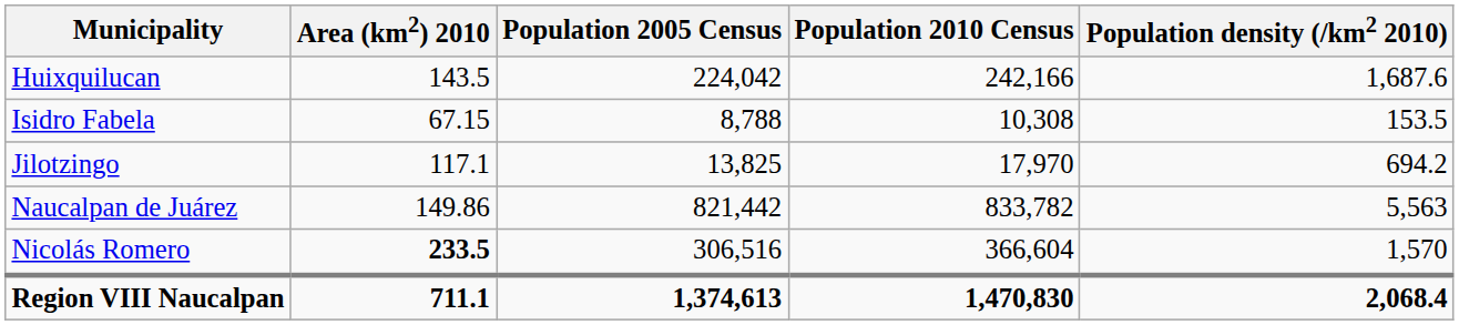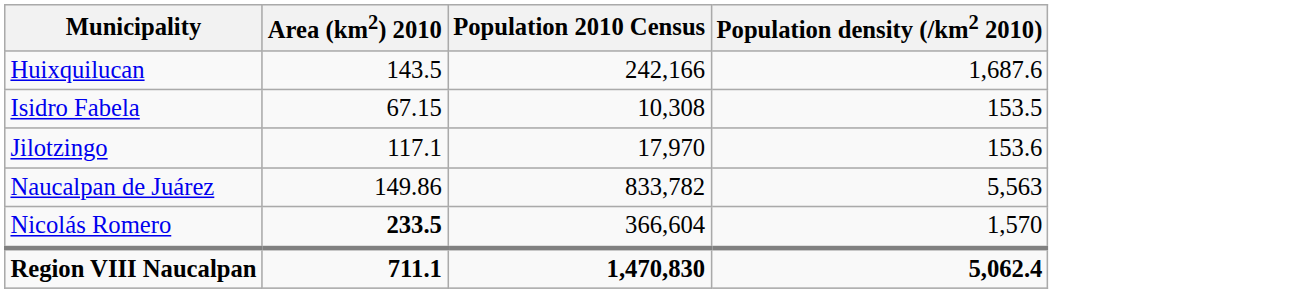 <table class="wikitable" style="text-align:right">
 <tr>
 <th>Municipality</th>
 <th>Area (km<sup>2</sup>) 2010</th>
-<th>Population 2005 Census</th>
 <th>Population 2010 Census</th>
 <th>Population density (/km<sup>2</sup> 2010)</th>
 </tr>
 <tr>
 <td align=left><a href='#'>Huixquilucan</a></td>
 <td>143.5</td>
-<td>224,042</td>
 <td>242,166</td>
 <td>1,687.6</td>
 </tr>
 <tr>
 <td align=left><a href='#'>Isidro Fabela</a></td>
 <td>67.15</td>
-<td>8,788</td>
 <td>10,308</td>
 <td>153.5</td>
 </tr>
 <tr>
 <td align=left><a href='#'>Jilotzingo</a></td>
 <td>117.1</td>
-<td>13,825</td>
 <td>17,970</td>
-<td>694.2</td>
+<td>153.6</td>
 </tr>
 <tr>
 <td align=left><a href='#'>Naucalpan de Juárez</a></td>
 <td>149.86</td>
-<td>821,442</td>
 <td>833,782</td>
 <td>5,563</td>
 </tr>
 <tr>
 <td align=left><a href='#'>Nicolás Romero</a></td>
 <td><strong>233.5</strong></td>
-<td>306,516</td>
 <td>366,604</td>
 <td>1,570</td>
 </tr>
 <tr>
 <td align=left style="border-top:3px solid grey;"><strong>Region VIII Naucalpan</strong></td>
 <td style="border-top:3px solid grey;"><strong>711.1</strong></td>
-<td style="border-top:3px solid grey;"><strong>1,374,613</strong></td>
 <td style="border-top:3px solid grey;"><strong>1,470,830</strong></td>
-<td style="border-top:3px solid grey;"><strong>2,068.4</strong></td>
+<td style="border-top:3px solid grey;"><strong>5,062.4</strong></td>
 </tr>
 </table>
